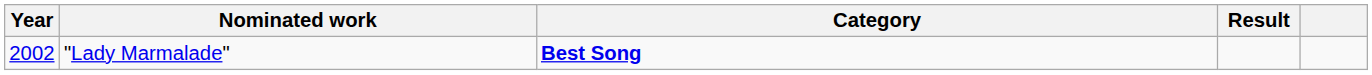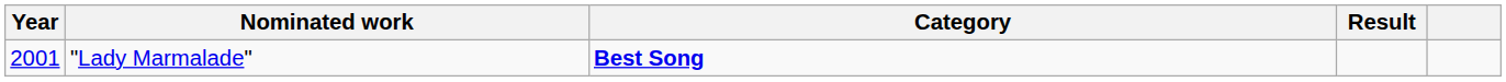 <table class="wikitable plainrowheaders" style="width:85%;">
 <tr>
 <th scope="col" style="width:4%;">Year</th>
 <th scope="col" style="width:35%;">Nominated work</th>
 <th scope="col" style="width:50%;">Category</th>
 <th scope="col" style="width:6%;">Result</th>
 <th scope="col" style="width:6%;"></th>
 </tr>
 <tr>
-<td align="center"><a href='#'>2002</a></td>
+<td align="center"><a href='#'>2001</a></td>
 <td>"<a href='#'>Lady Marmalade</a>"</td>
 <td><strong><a href='#'>Best Song</a></strong></td>
 <td></td>
 <td></td>
 </tr>
 </table>
